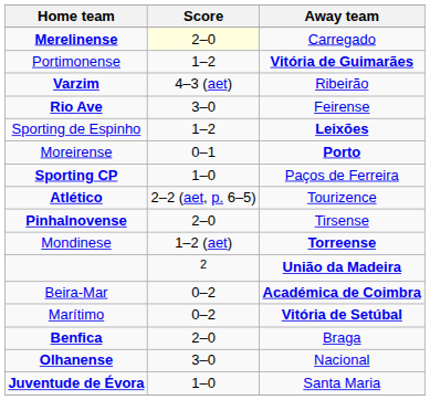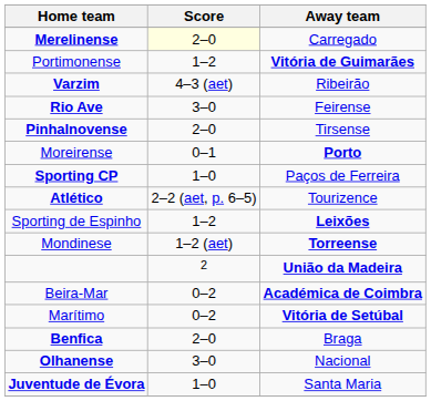 <table class="wikitable" style="text-align: center">
 <tr>
 </tr>
 <tr>
 <th>Home team</th>
 <th>Score</th>
 <th>Away team</th>
 </tr>
 <tr>
 </tr>
 <tr>
 <td><strong><a href='#'>Merelinense</a></strong> </td>
 <td style="background: lightyellow;">2–0</td>
 <td><a href='#'>Carregado</a> </td>
 </tr>
 <tr>
 <td><a href='#'>Portimonense</a> </td>
 <td>1–2</td>
 <td><strong><a href='#'>Vitória de Guimarães</a></strong> </td>
 </tr>
 <tr>
 <td><strong><a href='#'>Varzim</a></strong> </td>
 <td>4–3 (<a href='#'>aet</a>)</td>
 <td><a href='#'>Ribeirão</a> </td>
 </tr>
 <tr>
 <td><strong><a href='#'>Rio Ave</a></strong> </td>
 <td>3–0</td>
 <td><a href='#'>Feirense</a> </td>
 </tr>
 <tr>
-<td><a href='#'>Sporting de Espinho</a> </td>
-<td>1–2</td>
-<td><strong><a href='#'>Leixões</a></strong> </td>
+<td><strong><a href='#'>Pinhalnovense</a></strong> </td>
+<td>2–0</td>
+<td><a href='#'>Tirsense</a> </td>
 </tr>
 <tr>
 <td><a href='#'>Moreirense</a> </td>
 <td>0–1</td>
 <td><strong><a href='#'>Porto</a></strong> </td>
 </tr>
 <tr>
 <td><strong><a href='#'>Sporting CP</a></strong> </td>
 <td>1–0</td>
 <td><a href='#'>Paços de Ferreira</a> </td>
 </tr>
 <tr>
 <td><strong><a href='#'>Atlético</a></strong> </td>
 <td>2–2 (<a href='#'>aet</a>, <a href='#'>p.</a> 6–5)</td>
 <td><a href='#'>Tourizence</a> </td>
 </tr>
 <tr>
-<td><strong><a href='#'>Pinhalnovense</a></strong> </td>
-<td>2–0</td>
-<td><a href='#'>Tirsense</a> </td>
+<td><a href='#'>Sporting de Espinho</a> </td>
+<td>1–2</td>
+<td><strong><a href='#'>Leixões</a></strong> </td>
 </tr>
 <tr>
 <td><a href='#'>Mondinese</a> </td>
 <td>1–2 (<a href='#'>aet</a>)</td>
 <td><strong><a href='#'>Torreense</a></strong> </td>
 </tr>
 <tr>
 <td></td>
 <td><sup>2</sup></td>
 <td><strong><a href='#'>União da Madeira</a></strong> </td>
 </tr>
 <tr>
 <td><a href='#'>Beira-Mar</a> </td>
 <td>0–2</td>
 <td><strong><a href='#'>Académica de Coimbra</a></strong> </td>
 </tr>
 <tr>
 <td><a href='#'>Marítimo</a> </td>
 <td>0–2</td>
 <td><strong><a href='#'>Vitória de Setúbal</a></strong> </td>
 </tr>
 <tr>
 <td><strong><a href='#'>Benfica</a></strong> </td>
 <td>2–0</td>
 <td><a href='#'>Braga</a> </td>
 </tr>
 <tr>
 <td><strong><a href='#'>Olhanense</a></strong> </td>
 <td>3–0</td>
 <td><a href='#'>Nacional</a> </td>
 </tr>
 <tr>
 <td><strong><a href='#'>Juventude de Évora</a></strong> </td>
 <td>1–0</td>
 <td><a href='#'>Santa Maria</a> </td>
 </tr>
 <tr>
 </tr>
 </table>
